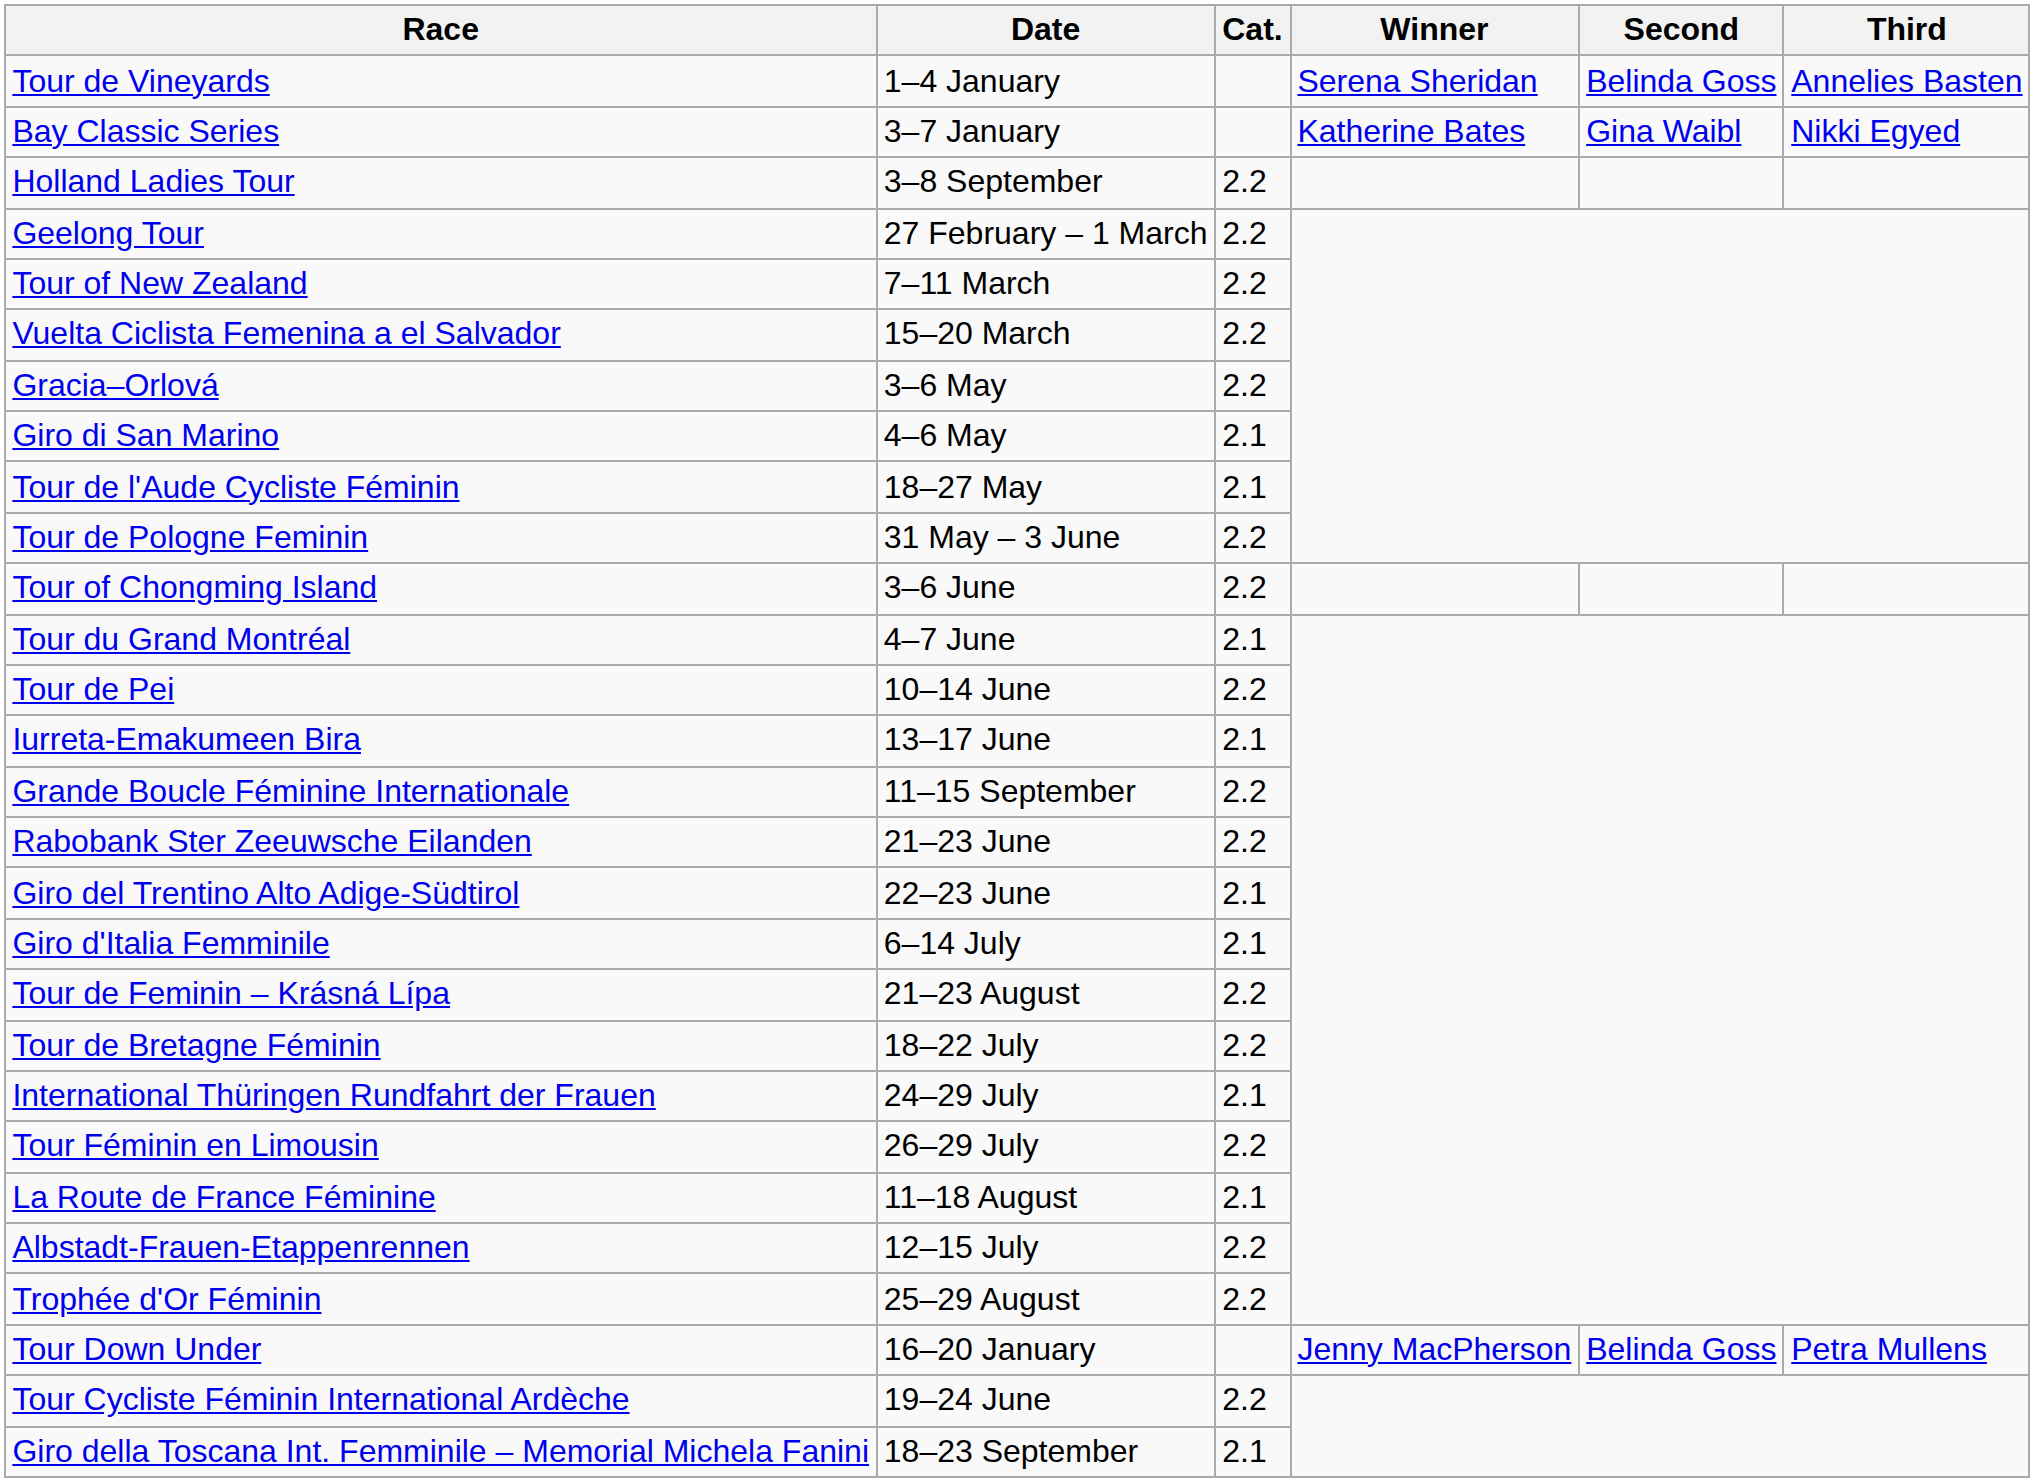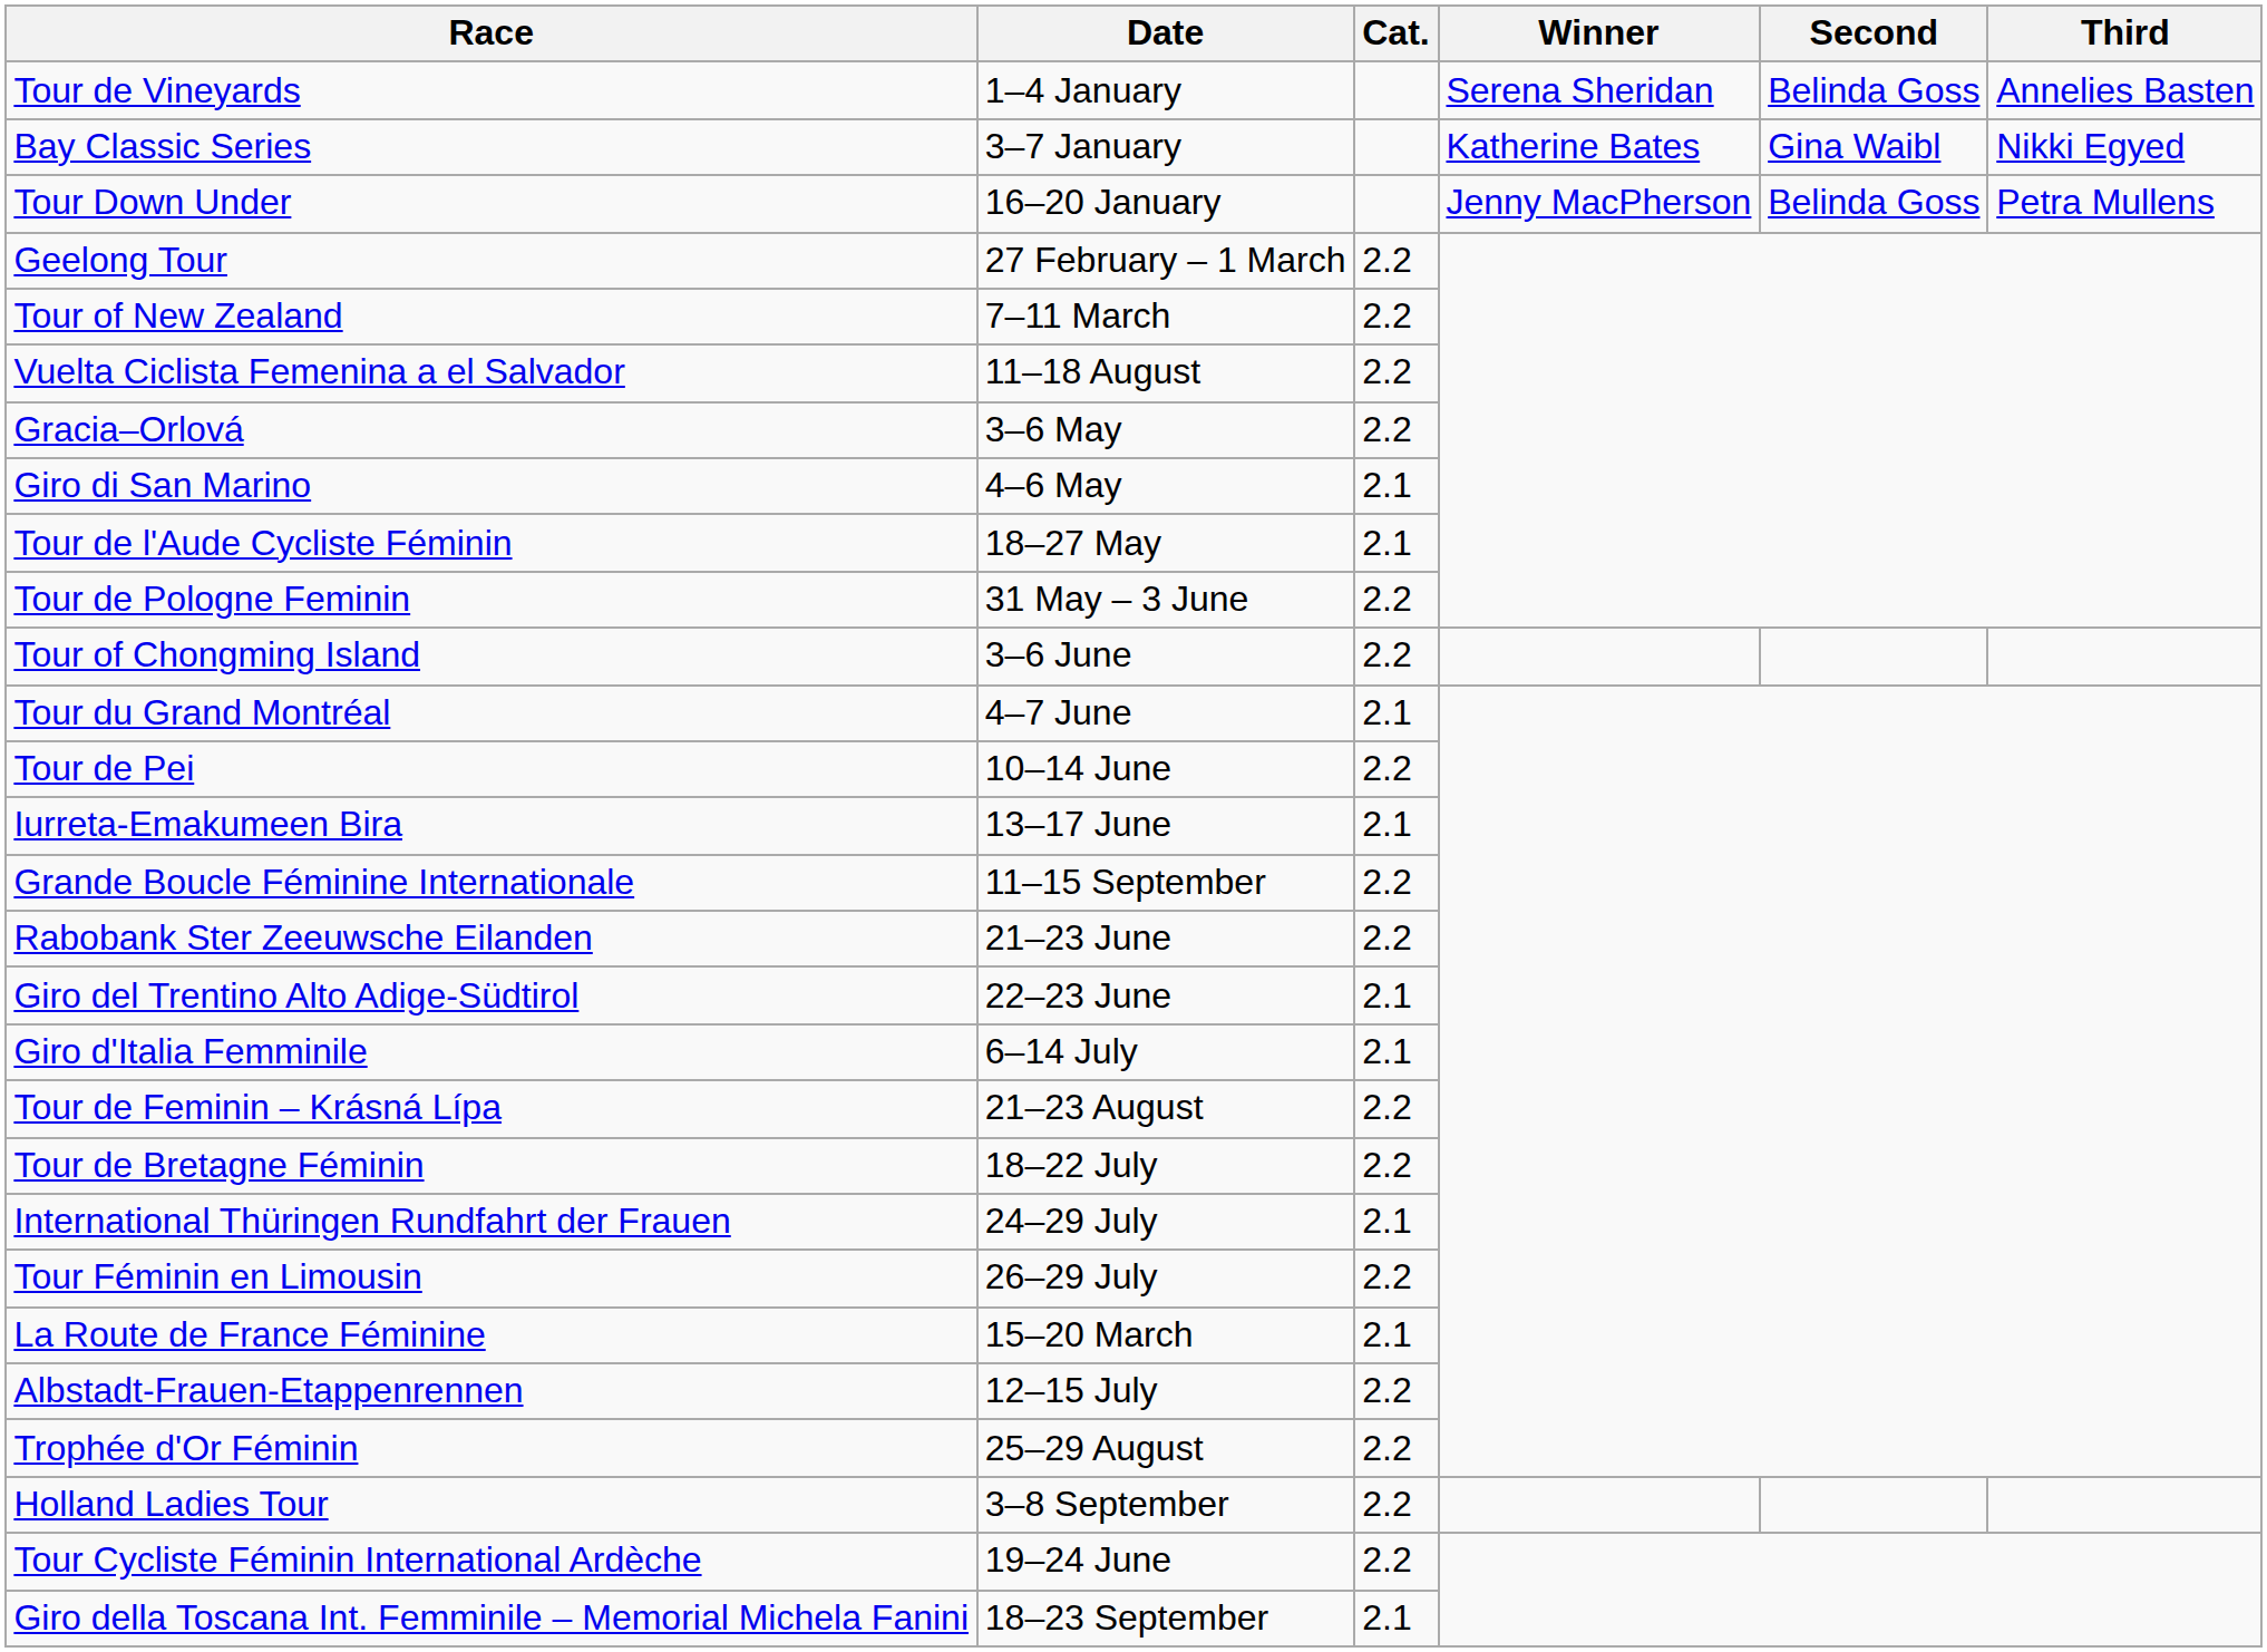 <table class=wikitable sortable>
 <tr>
 <th>Race</th>
 <th>Date</th>
 <th>Cat.</th>
 <th>Winner</th>
 <th>Second</th>
 <th>Third</th>
 </tr>
 <tr>
 <td> <a href='#'>Tour de Vineyards</a></td>
 <td>1–4 January</td>
 <td></td>
 <td> <a href='#'>Serena Sheridan</a></td>
 <td> <a href='#'>Belinda Goss</a></td>
 <td> <a href='#'>Annelies Basten</a></td>
 </tr>
 <tr>
 <td> <a href='#'>Bay Classic Series</a></td>
 <td>3–7 January</td>
 <td></td>
 <td> <a href='#'>Katherine Bates</a></td>
 <td> <a href='#'>Gina Waibl</a></td>
 <td> <a href='#'>Nikki Egyed</a></td>
 </tr>
 <tr>
-<td> <a href='#'>Holland Ladies Tour</a></td>
-<td>3–8 September</td>
-<td>2.2</td>
+<td> <a href='#'>Tour Down Under</a></td>
+<td>16–20 January</td>
 <td></td>
-<td></td>
-<td></td>
+<td> <a href='#'>Jenny MacPherson</a></td>
+<td> <a href='#'>Belinda Goss</a></td>
+<td> <a href='#'>Petra Mullens</a></td>
 </tr>
 <tr>
 <td> <a href='#'>Geelong Tour</a></td>
 <td>27 February – 1 March</td>
 <td>2.2</td>
 </tr>
 <tr>
 <td> <a href='#'>Tour of New Zealand</a></td>
 <td>7–11 March</td>
 <td>2.2</td>
 </tr>
 <tr>
 <td> <a href='#'>Vuelta Ciclista Femenina a el Salvador</a></td>
-<td>15–20 March</td>
+<td>11–18 August</td>
 <td>2.2</td>
 </tr>
 <tr>
 <td> <a href='#'>Gracia–Orlová</a></td>
 <td>3–6 May</td>
 <td>2.2</td>
 </tr>
 <tr>
 <td> <a href='#'>Giro di San Marino</a></td>
 <td>4–6 May</td>
 <td>2.1</td>
 </tr>
 <tr>
 <td> <a href='#'>Tour de l'Aude Cycliste Féminin</a></td>
 <td>18–27 May</td>
 <td>2.1</td>
 </tr>
 <tr>
 <td> <a href='#'>Tour de Pologne Feminin</a></td>
 <td>31 May – 3 June</td>
 <td>2.2</td>
 </tr>
 <tr>
 <td> <a href='#'>Tour of Chongming Island</a></td>
 <td>3–6 June</td>
 <td>2.2</td>
 <td></td>
 <td></td>
 <td></td>
 </tr>
 <tr>
 <td> <a href='#'>Tour du Grand Montréal</a></td>
 <td>4–7 June</td>
 <td>2.1</td>
 </tr>
 <tr>
 <td> <a href='#'>Tour de Pei</a></td>
 <td>10–14 June</td>
 <td>2.2</td>
 </tr>
 <tr>
 <td> <a href='#'>Iurreta-Emakumeen Bira</a></td>
 <td>13–17 June</td>
 <td>2.1</td>
 </tr>
 <tr>
 <td> <a href='#'>Grande Boucle Féminine Internationale</a></td>
 <td>11–15 September</td>
 <td>2.2</td>
 </tr>
 <tr>
 <td> <a href='#'>Rabobank Ster Zeeuwsche Eilanden</a></td>
 <td>21–23 June</td>
 <td>2.2</td>
 </tr>
 <tr>
 <td> <a href='#'>Giro del Trentino Alto Adige-Südtirol</a></td>
 <td>22–23 June</td>
 <td>2.1</td>
 </tr>
 <tr>
 <td> <a href='#'>Giro d'Italia Femminile</a></td>
 <td>6–14 July</td>
 <td>2.1</td>
 </tr>
 <tr>
 <td> <a href='#'>Tour de Feminin – Krásná Lípa</a></td>
 <td>21–23 August</td>
 <td>2.2</td>
 </tr>
 <tr>
 <td> <a href='#'>Tour de Bretagne Féminin</a></td>
 <td>18–22 July</td>
 <td>2.2</td>
 </tr>
 <tr>
 <td> <a href='#'>International Thüringen Rundfahrt der Frauen</a></td>
 <td>24–29 July</td>
 <td>2.1</td>
 </tr>
 <tr>
 <td> <a href='#'>Tour Féminin en Limousin</a></td>
 <td>26–29 July</td>
 <td>2.2</td>
 </tr>
 <tr>
 <td> <a href='#'>La Route de France Féminine</a></td>
-<td>11–18 August</td>
+<td>15–20 March</td>
 <td>2.1</td>
 </tr>
 <tr>
 <td> <a href='#'>Albstadt-Frauen-Etappenrennen</a></td>
 <td>12–15 July</td>
 <td>2.2</td>
 </tr>
 <tr>
 <td> <a href='#'>Trophée d'Or Féminin</a></td>
 <td>25–29 August</td>
 <td>2.2</td>
 </tr>
 <tr>
-<td> <a href='#'>Tour Down Under</a></td>
-<td>16–20 January</td>
+<td> <a href='#'>Holland Ladies Tour</a></td>
+<td>3–8 September</td>
+<td>2.2</td>
 <td></td>
-<td> <a href='#'>Jenny MacPherson</a></td>
-<td> <a href='#'>Belinda Goss</a></td>
-<td> <a href='#'>Petra Mullens</a></td>
+<td></td>
+<td></td>
 </tr>
 <tr>
 <td> <a href='#'>Tour Cycliste Féminin International Ardèche</a></td>
 <td>19–24 June</td>
 <td>2.2</td>
 </tr>
 <tr>
 <td> <a href='#'>Giro della Toscana Int. Femminile – Memorial Michela Fanini</a></td>
 <td>18–23 September</td>
 <td>2.1</td>
 </tr>
 </table>
